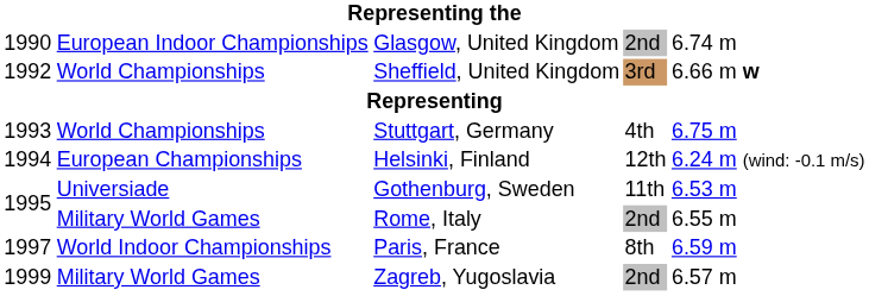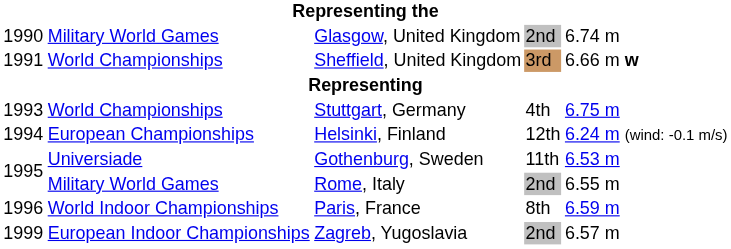 <table>
 <tr>
 <th colspan="6">Representing the </th>
 </tr>
 <tr>
 <td>1990</td>
-<td><a href='#'>European Indoor Championships</a></td>
+<td><a href='#'>Military World Games</a></td>
 <td><a href='#'>Glasgow</a>, United Kingdom</td>
 <td bgcolor=silver>2nd</td>
 <td>6.74 m</td>
 </tr>
 <tr>
-<td>1992</td>
+<td>1991</td>
 <td><a href='#'>World Championships</a></td>
 <td><a href='#'>Sheffield</a>, United Kingdom</td>
 <td bgcolor="cc9966">3rd</td>
 <td>6.66 m <strong>w</strong></td>
 </tr>
 <tr>
 <th colspan="6">Representing </th>
 </tr>
 <tr>
 <td>1993</td>
 <td><a href='#'>World Championships</a></td>
 <td><a href='#'>Stuttgart</a>, Germany</td>
 <td>4th</td>
 <td><a href='#'>6.75 m</a></td>
 </tr>
 <tr>
 <td>1994</td>
 <td><a href='#'>European Championships</a></td>
 <td><a href='#'>Helsinki</a>, Finland</td>
 <td>12th</td>
 <td><a href='#'>6.24 m</a> <small>(wind: -0.1 m/s)</small></td>
 </tr>
 <tr>
 <td rowspan=2>1995</td>
 <td><a href='#'>Universiade</a></td>
 <td><a href='#'>Gothenburg</a>, Sweden</td>
 <td>11th</td>
 <td><a href='#'>6.53 m</a></td>
 </tr>
 <tr>
 <td><a href='#'>Military World Games</a></td>
 <td><a href='#'>Rome</a>, Italy</td>
 <td bgcolor=silver>2nd</td>
 <td>6.55 m</td>
 </tr>
 <tr>
-<td>1997</td>
+<td>1996</td>
 <td><a href='#'>World Indoor Championships</a></td>
 <td><a href='#'>Paris</a>, France</td>
 <td>8th</td>
 <td><a href='#'>6.59 m</a></td>
 </tr>
 <tr>
 <td>1999</td>
-<td><a href='#'>Military World Games</a></td>
+<td><a href='#'>European Indoor Championships</a></td>
 <td><a href='#'>Zagreb</a>, Yugoslavia</td>
 <td bgcolor=silver>2nd</td>
 <td>6.57 m</td>
 </tr>
 </table>
